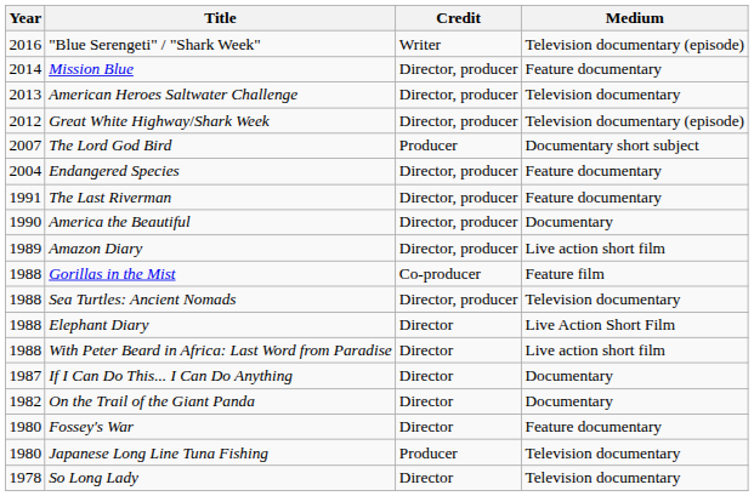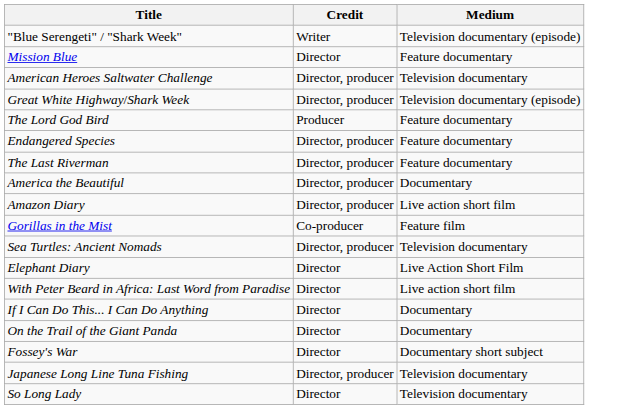 <table class="wikitable">
 <tr 2017   "Sea Of Hope"/ Director, Producer, Writer, Feature Documentary>
-<th>Year</th>
 <th>Title</th>
 <th>Credit</th>
 <th>Medium</th>
 </tr>
 <tr>
-<td>2016</td>
 <td>"Blue Serengeti" / "Shark Week"</td>
 <td>Writer</td>
 <td>Television documentary (episode)</td>
 </tr>
 <tr>
-<td>2014</td>
 <td><em><a href='#'>Mission Blue</a></em></td>
-<td>Director, producer</td>
+<td>Director</td>
 <td>Feature documentary</td>
 </tr>
 <tr>
-<td>2013</td>
 <td><em>American Heroes Saltwater Challenge</em></td>
 <td>Director, producer</td>
 <td>Television documentary</td>
 </tr>
 <tr>
-<td>2012</td>
 <td><em>Great White Highway</em>/<em>Shark Week</em></td>
 <td>Director, producer</td>
 <td>Television documentary (episode)</td>
 </tr>
 <tr>
-<td>2007</td>
 <td><em>The Lord God Bird</em></td>
 <td>Producer</td>
-<td>Documentary short subject</td>
+<td>Feature documentary</td>
 </tr>
 <tr>
-<td>2004</td>
 <td><em>Endangered Species</em></td>
 <td>Director, producer</td>
 <td>Feature documentary</td>
 </tr>
 <tr>
-<td>1991</td>
 <td><em>The Last Riverman</em></td>
 <td>Director, producer</td>
 <td>Feature documentary</td>
 </tr>
 <tr>
-<td>1990</td>
 <td><em>America the Beautiful</em></td>
 <td>Director, producer</td>
 <td>Documentary</td>
 </tr>
 <tr>
-<td>1989</td>
 <td><em>Amazon Diary</em></td>
 <td>Director, producer</td>
 <td>Live action short film</td>
 </tr>
 <tr>
-<td>1988</td>
 <td><em><a href='#'>Gorillas in the Mist</a></em></td>
 <td>Co-producer</td>
 <td>Feature film</td>
 </tr>
 <tr>
-<td>1988</td>
 <td><em>Sea Turtles: Ancient Nomads</em></td>
 <td>Director, producer</td>
 <td>Television documentary</td>
 </tr>
 <tr>
-<td>1988</td>
 <td><em>Elephant Diary</em></td>
 <td>Director</td>
 <td>Live Action Short Film</td>
 </tr>
 <tr>
-<td>1988</td>
 <td><em>With Peter Beard in Africa: Last Word from Paradise</em></td>
 <td>Director</td>
 <td>Live action short film</td>
 </tr>
 <tr>
-<td>1987</td>
 <td><em>If I Can Do This... I Can Do Anything</em></td>
 <td>Director</td>
 <td>Documentary</td>
 </tr>
 <tr>
-<td>1982</td>
 <td><em>On the Trail of the Giant Panda</em></td>
 <td>Director</td>
 <td>Documentary</td>
 </tr>
 <tr>
-<td>1980</td>
 <td><em>Fossey's War</em></td>
 <td>Director</td>
-<td>Feature documentary</td>
+<td>Documentary short subject</td>
 </tr>
 <tr>
-<td>1980</td>
 <td><em>Japanese Long Line Tuna Fishing</em></td>
-<td>Producer</td>
+<td>Director, producer</td>
 <td>Television documentary</td>
 </tr>
 <tr>
-<td>1978</td>
 <td><em>So Long Lady</em></td>
 <td>Director</td>
 <td>Television documentary</td>
 </tr>
 </table>
